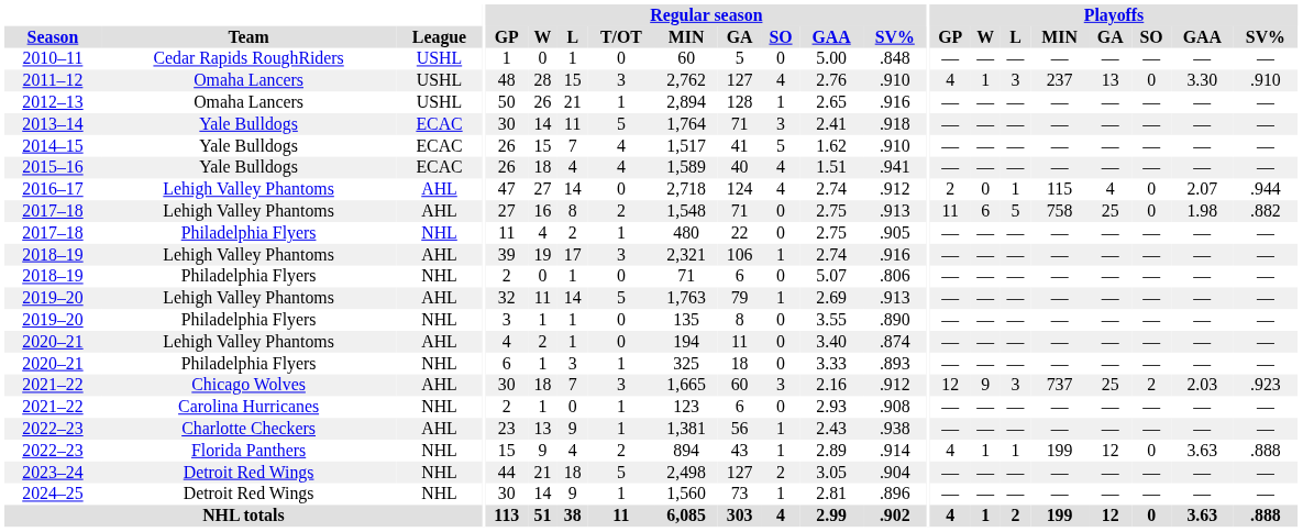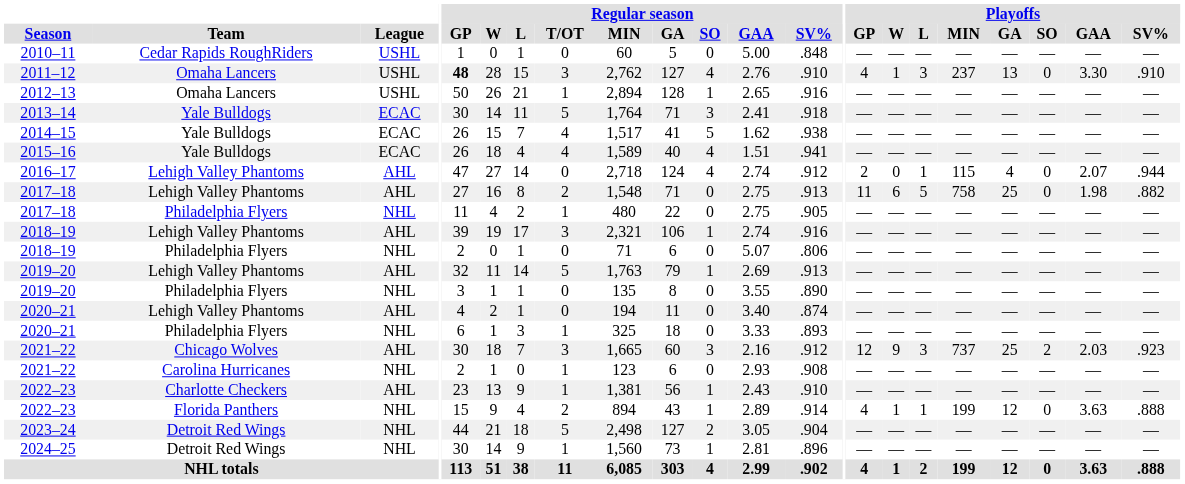 <table border="0" cellpadding="1" cellspacing="0" style="text-align:center; width:75%;">
 <tr bgcolor="#e0e0e0">
 <th colspan="3" bgcolor="#ffffff"></th>
 <th rowspan="101" bgcolor="#ffffff"></th>
 <th colspan="9" bgcolor="#e0e0e0"><a href='#'>Regular season</a></th>
 <th rowspan="101" bgcolor="#ffffff"></th>
 <th colspan="8" bgcolor="#e0e0e0"><a href='#'>Playoffs</a></th>
 </tr>
 <tr bgcolor="#e0e0e0">
 <th><a href='#'>Season</a></th>
 <th>Team</th>
 <th>League</th>
 <th>GP</th>
 <th>W</th>
 <th>L</th>
 <th>T/OT</th>
 <th>MIN</th>
 <th>GA</th>
 <th><a href='#'>SO</a></th>
 <th><a href='#'>GAA</a></th>
 <th><a href='#'>SV%</a></th>
 <th>GP</th>
 <th>W</th>
 <th>L</th>
 <th>MIN</th>
 <th>GA</th>
 <th>SO</th>
 <th>GAA</th>
 <th>SV%</th>
 </tr>
 <tr>
 <td><a href='#'>2010–11</a></td>
 <td><a href='#'>Cedar Rapids RoughRiders</a></td>
 <td><a href='#'>USHL</a></td>
 <td>1</td>
 <td>0</td>
 <td>1</td>
 <td>0</td>
 <td>60</td>
 <td>5</td>
 <td>0</td>
 <td>5.00</td>
 <td>.848</td>
 <td>—</td>
 <td>—</td>
 <td>—</td>
 <td>—</td>
 <td>—</td>
 <td>—</td>
 <td>—</td>
 <td>—</td>
 </tr>
 <tr bgcolor="#f0f0f0">
 <td><a href='#'>2011–12</a></td>
 <td><a href='#'>Omaha Lancers</a></td>
 <td>USHL</td>
-<td>48</td>
+<td><strong>48</strong></td>
 <td>28</td>
 <td>15</td>
 <td>3</td>
 <td>2,762</td>
 <td>127</td>
 <td>4</td>
 <td>2.76</td>
 <td>.910</td>
 <td>4</td>
 <td>1</td>
 <td>3</td>
 <td>237</td>
 <td>13</td>
 <td>0</td>
 <td>3.30</td>
 <td>.910</td>
 </tr>
 <tr>
 <td><a href='#'>2012–13</a></td>
 <td>Omaha Lancers</td>
 <td>USHL</td>
 <td>50</td>
 <td>26</td>
 <td>21</td>
 <td>1</td>
 <td>2,894</td>
 <td>128</td>
 <td>1</td>
 <td>2.65</td>
 <td>.916</td>
 <td>—</td>
 <td>—</td>
 <td>—</td>
 <td>—</td>
 <td>—</td>
 <td>—</td>
 <td>—</td>
 <td>—</td>
 </tr>
 <tr bgcolor="#f0f0f0">
 <td><a href='#'>2013–14</a></td>
 <td><a href='#'>Yale Bulldogs</a></td>
 <td><a href='#'>ECAC</a></td>
 <td>30</td>
 <td>14</td>
 <td>11</td>
 <td>5</td>
 <td>1,764</td>
 <td>71</td>
 <td>3</td>
 <td>2.41</td>
 <td>.918</td>
 <td>—</td>
 <td>—</td>
 <td>—</td>
 <td>—</td>
 <td>—</td>
 <td>—</td>
 <td>—</td>
 <td>—</td>
 </tr>
 <tr>
 <td><a href='#'>2014–15</a></td>
 <td>Yale Bulldogs</td>
 <td>ECAC</td>
 <td>26</td>
 <td>15</td>
 <td>7</td>
 <td>4</td>
 <td>1,517</td>
 <td>41</td>
 <td>5</td>
 <td>1.62</td>
-<td>.910</td>
+<td>.938</td>
 <td>—</td>
 <td>—</td>
 <td>—</td>
 <td>—</td>
 <td>—</td>
 <td>—</td>
 <td>—</td>
 <td>—</td>
 </tr>
 <tr bgcolor="#f0f0f0">
 <td><a href='#'>2015–16</a></td>
 <td>Yale Bulldogs</td>
 <td>ECAC</td>
 <td>26</td>
 <td>18</td>
 <td>4</td>
 <td>4</td>
 <td>1,589</td>
 <td>40</td>
 <td>4</td>
 <td>1.51</td>
 <td>.941</td>
 <td>—</td>
 <td>—</td>
 <td>—</td>
 <td>—</td>
 <td>—</td>
 <td>—</td>
 <td>—</td>
 <td>—</td>
 </tr>
 <tr>
 <td><a href='#'>2016–17</a></td>
 <td><a href='#'>Lehigh Valley Phantoms</a></td>
 <td><a href='#'>AHL</a></td>
 <td>47</td>
 <td>27</td>
 <td>14</td>
 <td>0</td>
 <td>2,718</td>
 <td>124</td>
 <td>4</td>
 <td>2.74</td>
 <td>.912</td>
 <td>2</td>
 <td>0</td>
 <td>1</td>
 <td>115</td>
 <td>4</td>
 <td>0</td>
 <td>2.07</td>
 <td>.944</td>
 </tr>
 <tr bgcolor="#f0f0f0">
 <td><a href='#'>2017–18</a></td>
 <td>Lehigh Valley Phantoms</td>
 <td>AHL</td>
 <td>27</td>
 <td>16</td>
 <td>8</td>
 <td>2</td>
 <td>1,548</td>
 <td>71</td>
 <td>0</td>
 <td>2.75</td>
 <td>.913</td>
 <td>11</td>
 <td>6</td>
 <td>5</td>
 <td>758</td>
 <td>25</td>
 <td>0</td>
 <td>1.98</td>
 <td>.882</td>
 </tr>
 <tr>
 <td><a href='#'>2017–18</a></td>
 <td><a href='#'>Philadelphia Flyers</a></td>
 <td><a href='#'>NHL</a></td>
 <td>11</td>
 <td>4</td>
 <td>2</td>
 <td>1</td>
 <td>480</td>
 <td>22</td>
 <td>0</td>
 <td>2.75</td>
 <td>.905</td>
 <td>—</td>
 <td>—</td>
 <td>—</td>
 <td>—</td>
 <td>—</td>
 <td>—</td>
 <td>—</td>
 <td>—</td>
 </tr>
 <tr bgcolor="#f0f0f0">
 <td><a href='#'>2018–19</a></td>
 <td>Lehigh Valley Phantoms</td>
 <td>AHL</td>
 <td>39</td>
 <td>19</td>
 <td>17</td>
 <td>3</td>
 <td>2,321</td>
 <td>106</td>
 <td>1</td>
 <td>2.74</td>
 <td>.916</td>
 <td>—</td>
 <td>—</td>
 <td>—</td>
 <td>—</td>
 <td>—</td>
 <td>—</td>
 <td>—</td>
 <td>—</td>
 </tr>
 <tr>
 <td><a href='#'>2018–19</a></td>
 <td>Philadelphia Flyers</td>
 <td>NHL</td>
 <td>2</td>
 <td>0</td>
 <td>1</td>
 <td>0</td>
 <td>71</td>
 <td>6</td>
 <td>0</td>
 <td>5.07</td>
 <td>.806</td>
 <td>—</td>
 <td>—</td>
 <td>—</td>
 <td>—</td>
 <td>—</td>
 <td>—</td>
 <td>—</td>
 <td>—</td>
 </tr>
 <tr bgcolor="#f0f0f0">
 <td><a href='#'>2019–20</a></td>
 <td>Lehigh Valley Phantoms</td>
 <td>AHL</td>
 <td>32</td>
 <td>11</td>
 <td>14</td>
 <td>5</td>
 <td>1,763</td>
 <td>79</td>
 <td>1</td>
 <td>2.69</td>
 <td>.913</td>
 <td>—</td>
 <td>—</td>
 <td>—</td>
 <td>—</td>
 <td>—</td>
 <td>—</td>
 <td>—</td>
 <td>—</td>
 </tr>
 <tr>
 <td><a href='#'>2019–20</a></td>
 <td>Philadelphia Flyers</td>
 <td>NHL</td>
 <td>3</td>
 <td>1</td>
 <td>1</td>
 <td>0</td>
 <td>135</td>
 <td>8</td>
 <td>0</td>
 <td>3.55</td>
 <td>.890</td>
 <td>—</td>
 <td>—</td>
 <td>—</td>
 <td>—</td>
 <td>—</td>
 <td>—</td>
 <td>—</td>
 <td>—</td>
 </tr>
 <tr bgcolor="#f0f0f0">
 <td><a href='#'>2020–21</a></td>
 <td>Lehigh Valley Phantoms</td>
 <td>AHL</td>
 <td>4</td>
 <td>2</td>
 <td>1</td>
 <td>0</td>
 <td>194</td>
 <td>11</td>
 <td>0</td>
 <td>3.40</td>
 <td>.874</td>
 <td>—</td>
 <td>—</td>
 <td>—</td>
 <td>—</td>
 <td>—</td>
 <td>—</td>
 <td>—</td>
 <td>—</td>
 </tr>
 <tr>
 <td><a href='#'>2020–21</a></td>
 <td>Philadelphia Flyers</td>
 <td>NHL</td>
 <td>6</td>
 <td>1</td>
 <td>3</td>
 <td>1</td>
 <td>325</td>
 <td>18</td>
 <td>0</td>
 <td>3.33</td>
 <td>.893</td>
 <td>—</td>
 <td>—</td>
 <td>—</td>
 <td>—</td>
 <td>—</td>
 <td>—</td>
 <td>—</td>
 <td>—</td>
 </tr>
 <tr bgcolor="#f0f0f0">
 <td><a href='#'>2021–22</a></td>
 <td><a href='#'>Chicago Wolves</a></td>
 <td>AHL</td>
 <td>30</td>
 <td>18</td>
 <td>7</td>
 <td>3</td>
 <td>1,665</td>
 <td>60</td>
 <td>3</td>
 <td>2.16</td>
 <td>.912</td>
 <td>12</td>
 <td>9</td>
 <td>3</td>
 <td>737</td>
 <td>25</td>
 <td>2</td>
 <td>2.03</td>
 <td>.923</td>
 </tr>
 <tr>
 <td><a href='#'>2021–22</a></td>
 <td><a href='#'>Carolina Hurricanes</a></td>
 <td>NHL</td>
 <td>2</td>
 <td>1</td>
 <td>0</td>
 <td>1</td>
 <td>123</td>
 <td>6</td>
 <td>0</td>
 <td>2.93</td>
 <td>.908</td>
 <td>—</td>
 <td>—</td>
 <td>—</td>
 <td>—</td>
 <td>—</td>
 <td>—</td>
 <td>—</td>
 <td>—</td>
 </tr>
 <tr bgcolor="#f0f0f0">
 <td><a href='#'>2022–23</a></td>
 <td><a href='#'>Charlotte Checkers</a></td>
 <td>AHL</td>
 <td>23</td>
 <td>13</td>
 <td>9</td>
 <td>1</td>
 <td>1,381</td>
 <td>56</td>
 <td>1</td>
 <td>2.43</td>
-<td>.938</td>
+<td>.910</td>
 <td>—</td>
 <td>—</td>
 <td>—</td>
 <td>—</td>
 <td>—</td>
 <td>—</td>
 <td>—</td>
 <td>—</td>
 </tr>
 <tr>
 <td><a href='#'>2022–23</a></td>
 <td><a href='#'>Florida Panthers</a></td>
 <td>NHL</td>
 <td>15</td>
 <td>9</td>
 <td>4</td>
 <td>2</td>
 <td>894</td>
 <td>43</td>
 <td>1</td>
 <td>2.89</td>
 <td>.914</td>
 <td>4</td>
 <td>1</td>
 <td>1</td>
 <td>199</td>
 <td>12</td>
 <td>0</td>
 <td>3.63</td>
 <td>.888</td>
 </tr>
 <tr bgcolor="#f0f0f0">
 <td><a href='#'>2023–24</a></td>
 <td><a href='#'>Detroit Red Wings</a></td>
 <td>NHL</td>
 <td>44</td>
 <td>21</td>
 <td>18</td>
 <td>5</td>
 <td>2,498</td>
 <td>127</td>
 <td>2</td>
 <td>3.05</td>
 <td>.904</td>
 <td>—</td>
 <td>—</td>
 <td>—</td>
 <td>—</td>
 <td>—</td>
 <td>—</td>
 <td>—</td>
 <td>—</td>
 </tr>
 <tr>
 <td><a href='#'>2024–25</a></td>
 <td>Detroit Red Wings</td>
 <td>NHL</td>
 <td>30</td>
 <td>14</td>
 <td>9</td>
 <td>1</td>
 <td>1,560</td>
 <td>73</td>
 <td>1</td>
 <td>2.81</td>
 <td>.896</td>
 <td>—</td>
 <td>—</td>
 <td>—</td>
 <td>—</td>
 <td>—</td>
 <td>—</td>
 <td>—</td>
 <td>—</td>
 </tr>
 <tr bgcolor="#e0e0e0">
 <th colspan="3">NHL totals</th>
 <th>113</th>
 <th>51</th>
 <th>38</th>
 <th>11</th>
 <th>6,085</th>
 <th>303</th>
 <th>4</th>
 <th>2.99</th>
 <th>.902</th>
 <th>4</th>
 <th>1</th>
 <th>2</th>
 <th>199</th>
 <th>12</th>
 <th>0</th>
 <th>3.63</th>
 <th>.888</th>
 </tr>
 </table>
